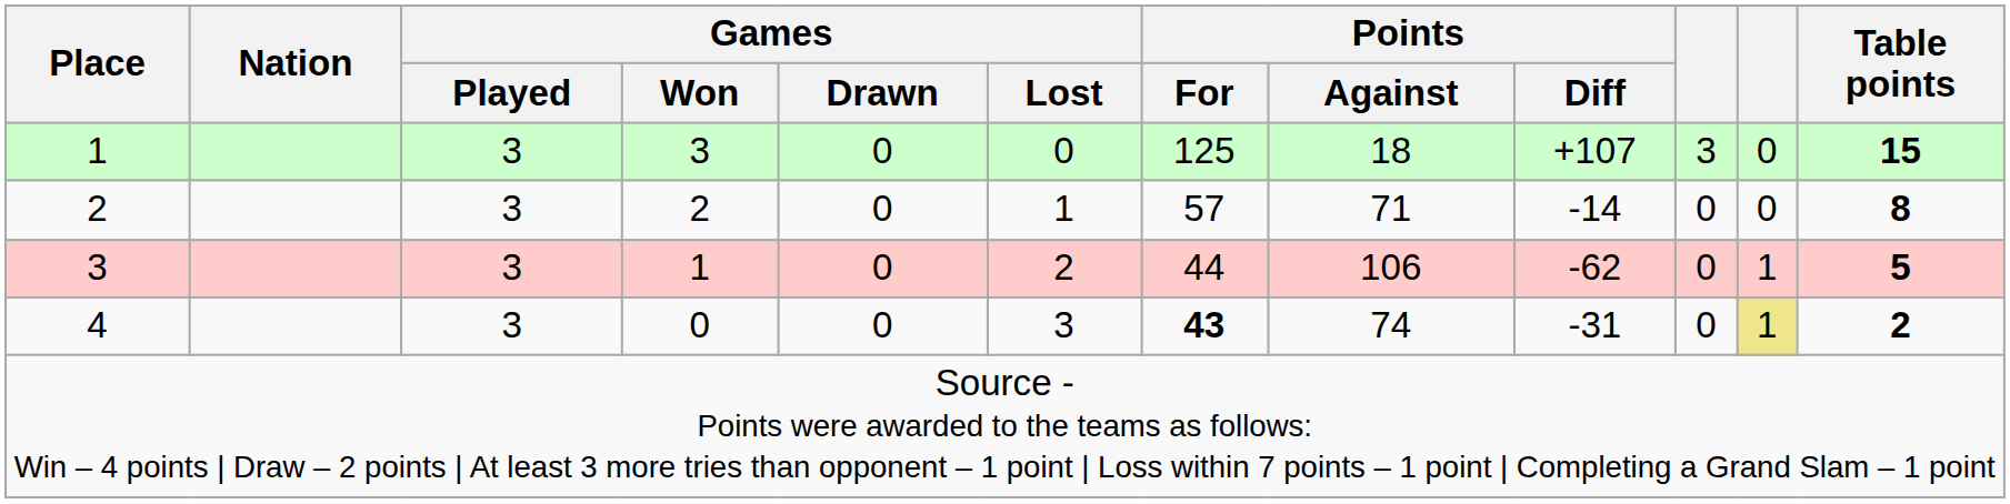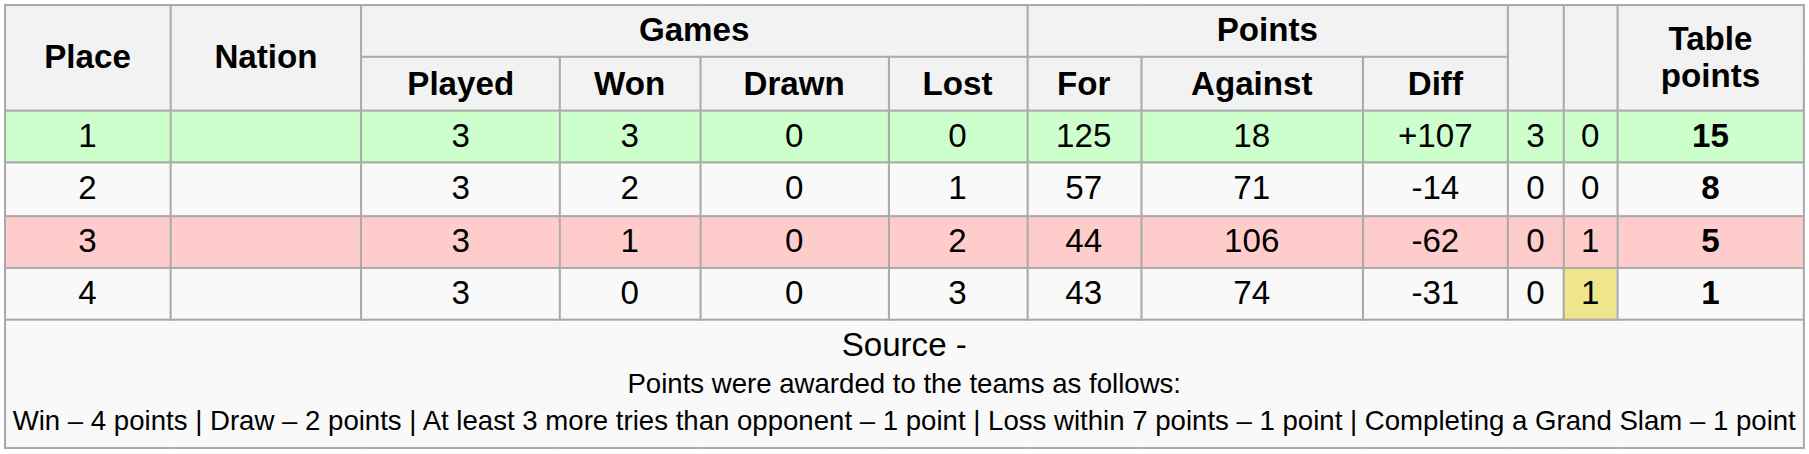 <table class="wikitable" style="text-align:center">
 <tr>
 <th rowspan="2">Place</th>
 <th rowspan="2">Nation</th>
 <th colspan="4">Games</th>
 <th colspan="3">Points</th>
 <th rowspan="2"></th>
 <th rowspan="2"></th>
 <th rowspan="2">Table<br>points</th>
 </tr>
 <tr>
 <th>Played</th>
 <th>Won</th>
 <th>Drawn</th>
 <th>Lost</th>
 <th>For</th>
 <th>Against</th>
 <th>Diff</th>
 </tr>
 <tr bgcolor="#cfc">
 <td>1</td>
 <td style="text-align:left"></td>
 <td>3</td>
 <td>3</td>
 <td>0</td>
 <td>0</td>
 <td>125</td>
 <td>18</td>
 <td>+107</td>
 <td>3</td>
 <td>0</td>
 <td><strong>15</strong></td>
 </tr>
 <tr>
 <td>2</td>
 <td style="text-align:left"></td>
 <td>3</td>
 <td>2</td>
 <td>0</td>
 <td>1</td>
 <td>57</td>
 <td>71</td>
 <td>-14</td>
 <td>0</td>
 <td>0</td>
 <td><strong>8</strong></td>
 </tr>
 <tr bgcolor="#ffcccc">
 <td>3</td>
 <td style="text-align:left"></td>
 <td>3</td>
 <td>1</td>
 <td>0</td>
 <td>2</td>
 <td>44</td>
 <td>106</td>
 <td>-62</td>
 <td>0</td>
 <td>1</td>
 <td><strong>5</strong></td>
 </tr>
 <tr>
 <td>4</td>
 <td style="text-align:left"></td>
 <td>3</td>
 <td>0</td>
 <td>0</td>
 <td>3</td>
-<td><strong>43</strong></td>
+<td>43</td>
 <td>74</td>
 <td>-31</td>
 <td>0</td>
 <td style="background: khaki;">1</td>
-<td><strong>2</strong></td>
+<td><strong>1</strong></td>
 </tr>
 <tr>
 <td colspan="100%" style="text-align:center">Source -<br><small>Points were awarded to the teams as follows:<br>Win – 4 points | Draw – 2 points | At least 3 more tries than opponent – 1 point | Loss within 7 points – 1 point | Completing a Grand Slam – 1 point</small></td>
 </tr>
 </table>
